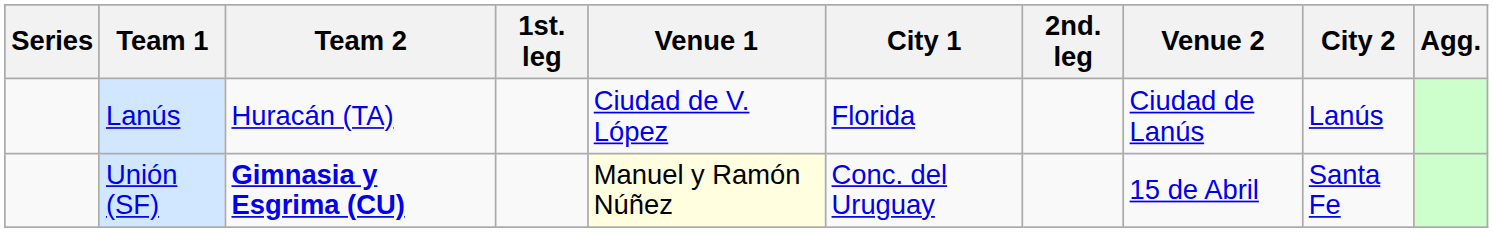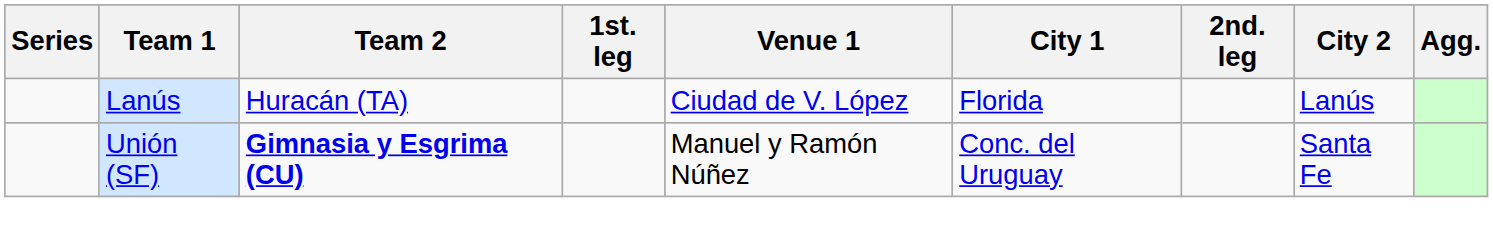 <table class=wikitable>
 <tr>
 <th>Series</th>
 <th>Team 1 </th>
 <th>Team 2 </th>
 <th>1st. leg</th>
 <th>Venue 1</th>
 <th>City 1</th>
 <th>2nd. leg</th>
-<th>Venue 2</th>
 <th>City 2</th>
 <th>Agg.</th>
 </tr>
 <tr>
 <td></td>
 <td bgcolor= #d0e7ff><a href='#'>Lanús</a></td>
 <td><a href='#'>Huracán (TA)</a></td>
 <td></td>
 <td><a href='#'>Ciudad de V. López</a></td>
 <td><a href='#'>Florida</a></td>
 <td></td>
-<td><a href='#'>Ciudad de Lanús</a></td>
 <td><a href='#'>Lanús</a></td>
 <td bgcolor=#CCFFCC></td>
 </tr>
 <tr>
 <td></td>
 <td bgcolor= #d0e7ff><a href='#'>Unión (SF)</a></td>
 <td><strong><a href='#'>Gimnasia y Esgrima (CU)</a></strong></td>
 <td></td>
-<td style="background: lightyellow;">Manuel y Ramón Núñez</td>
+<td>Manuel y Ramón Núñez</td>
 <td><a href='#'>Conc. del Uruguay</a></td>
 <td></td>
-<td><a href='#'>15 de Abril</a></td>
 <td><a href='#'>Santa Fe</a></td>
 <td bgcolor=#CCFFCC></td>
 </tr>
 </table>
